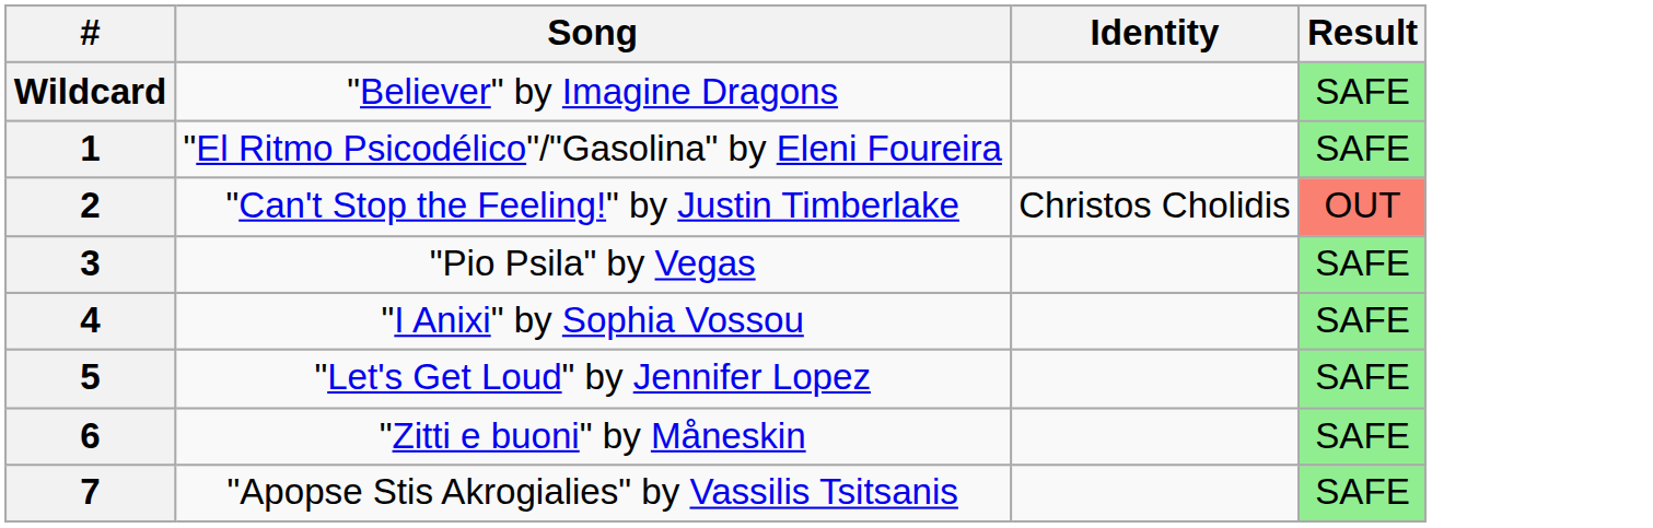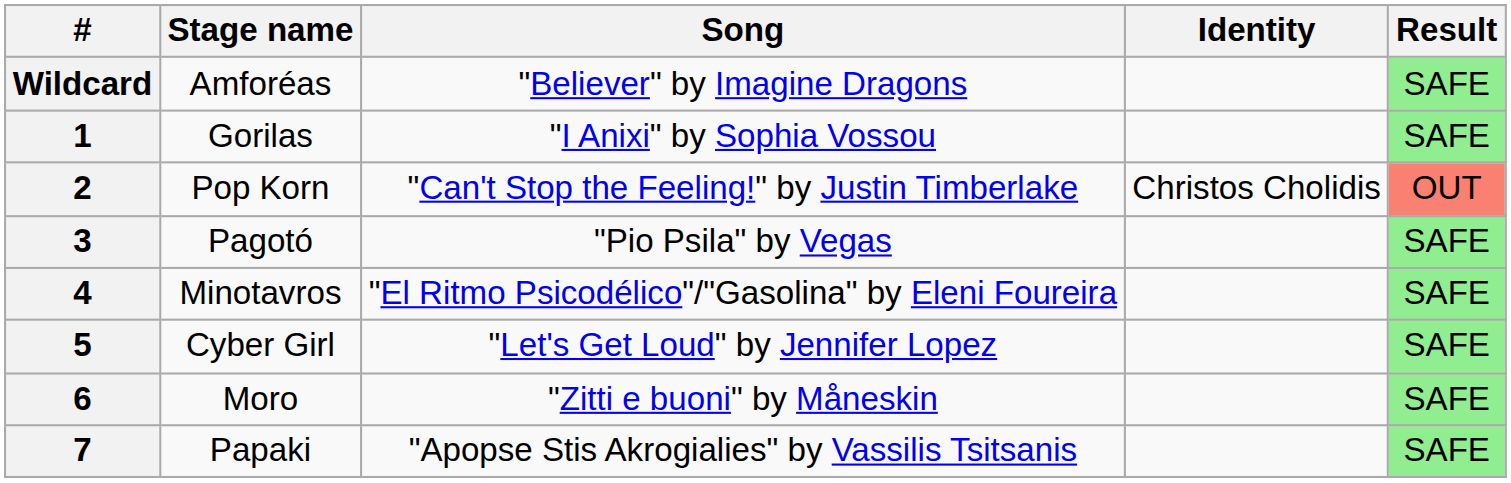 <table class="wikitable plainrowheaders" style="text-align: center;">
 <tr>
 <th>#</th>
+<th>Stage name</th>
 <th>Song</th>
 <th>Identity</th>
 <th>Result</th>
 </tr>
 <tr>
 <th>Wildcard</th>
+<td>Amforéas</td>
 <td>"<a href='#'>Believer</a>" by <a href='#'>Imagine Dragons</a></td>
 <td></td>
 <td bgcolor=lightgreen>SAFE</td>
 </tr>
 <tr>
 <th>1</th>
-<td>"<a href='#'>El Ritmo Psicodélico</a>"/"Gasolina" by <a href='#'>Eleni Foureira</a></td>
+<td>Gorilas</td>
+<td>"<a href='#'>I Anixi</a>" by <a href='#'>Sophia Vossou</a></td>
 <td></td>
 <td bgcolor=lightgreen>SAFE</td>
 </tr>
 <tr>
 <th>2</th>
+<td>Pop Korn</td>
 <td>"<a href='#'>Can't Stop the Feeling!</a>" by <a href='#'>Justin Timberlake</a></td>
 <td>Christos Cholidis</td>
 <td bgcolor=salmon>OUT</td>
 </tr>
 <tr>
 <th>3</th>
+<td>Pagotó</td>
 <td>"Pio Psila" by <a href='#'>Vegas</a></td>
 <td></td>
 <td bgcolor=lightgreen>SAFE</td>
 </tr>
 <tr>
 <th>4</th>
-<td>"<a href='#'>I Anixi</a>" by <a href='#'>Sophia Vossou</a></td>
+<td>Minotavros</td>
+<td>"<a href='#'>El Ritmo Psicodélico</a>"/"Gasolina" by <a href='#'>Eleni Foureira</a></td>
 <td></td>
 <td bgcolor=lightgreen>SAFE</td>
 </tr>
 <tr>
 <th>5</th>
+<td>Cyber Girl</td>
 <td>"<a href='#'>Let's Get Loud</a>" by <a href='#'>Jennifer Lopez</a></td>
 <td></td>
 <td bgcolor=lightgreen>SAFE</td>
 </tr>
 <tr>
 <th>6</th>
+<td>Moro</td>
 <td>"<a href='#'>Zitti e buoni</a>" by <a href='#'>Måneskin</a></td>
 <td></td>
 <td bgcolor=lightgreen>SAFE</td>
 </tr>
 <tr>
 <th>7</th>
+<td>Papaki</td>
 <td>"Apopse Stis Akrogialies" by <a href='#'>Vassilis Tsitsanis</a></td>
 <td></td>
 <td bgcolor=lightgreen>SAFE</td>
 </tr>
 </table>
